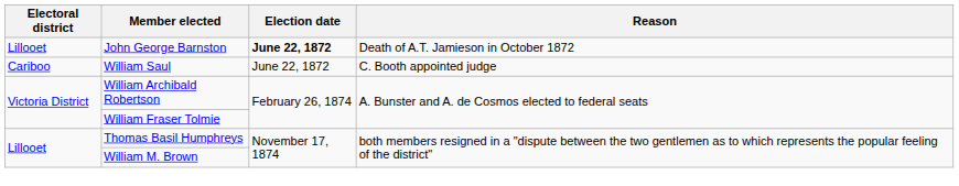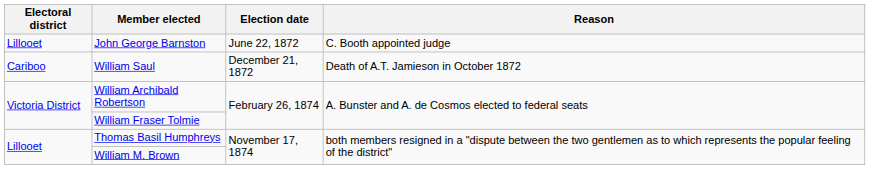 <table class="wikitable sortable">
 <tr>
 <th>Electoral district</th>
 <th>Member elected</th>
 <th>Election date</th>
 <th>Reason</th>
 </tr>
 <tr>
 <td><a href='#'>Lillooet</a></td>
 <td><a href='#'>John George Barnston</a></td>
-<td><strong>June 22, 1872</strong></td>
-<td>Death of A.T. Jamieson in October 1872</td>
+<td>June 22, 1872</td>
+<td>C. Booth appointed judge</td>
 </tr>
 <tr>
 <td><a href='#'>Cariboo</a></td>
 <td><a href='#'>William Saul</a></td>
-<td>June 22, 1872</td>
-<td>C. Booth appointed judge</td>
+<td>December 21, 1872</td>
+<td>Death of A.T. Jamieson in October 1872</td>
 </tr>
 <tr>
 <td rowspan=2><a href='#'>Victoria District</a></td>
 <td><a href='#'>William Archibald Robertson</a></td>
 <td rowspan=2>February 26, 1874</td>
 <td rowspan=2>A. Bunster and A. de Cosmos elected to federal seats</td>
 </tr>
 <tr>
 <td><a href='#'>William Fraser Tolmie</a></td>
 </tr>
 <tr>
 <td rowspan=2><a href='#'>Lillooet</a></td>
 <td><a href='#'>Thomas Basil Humphreys</a></td>
 <td rowspan=2>November 17, 1874</td>
 <td rowspan=2>both members resigned in a "dispute between the two gentlemen as to which represents the popular feeling of the district"</td>
 </tr>
 <tr>
 <td><a href='#'>William M. Brown</a></td>
 </tr>
 </table>
